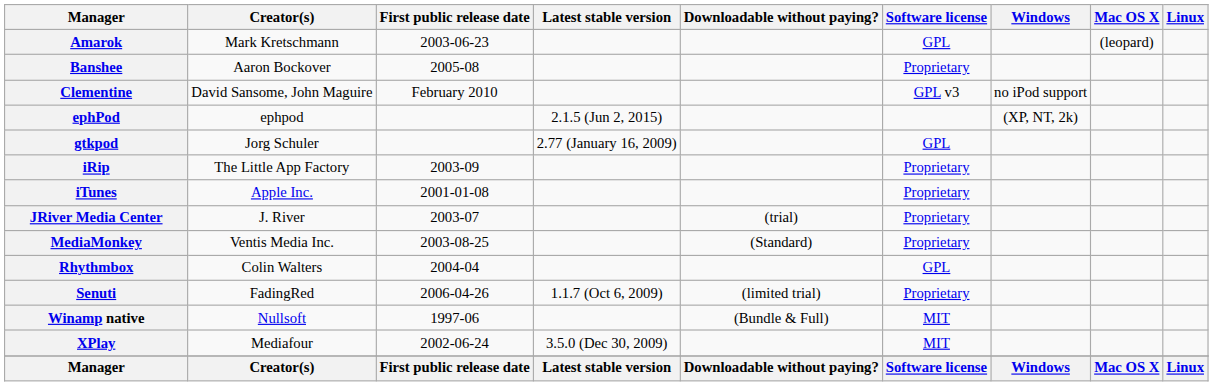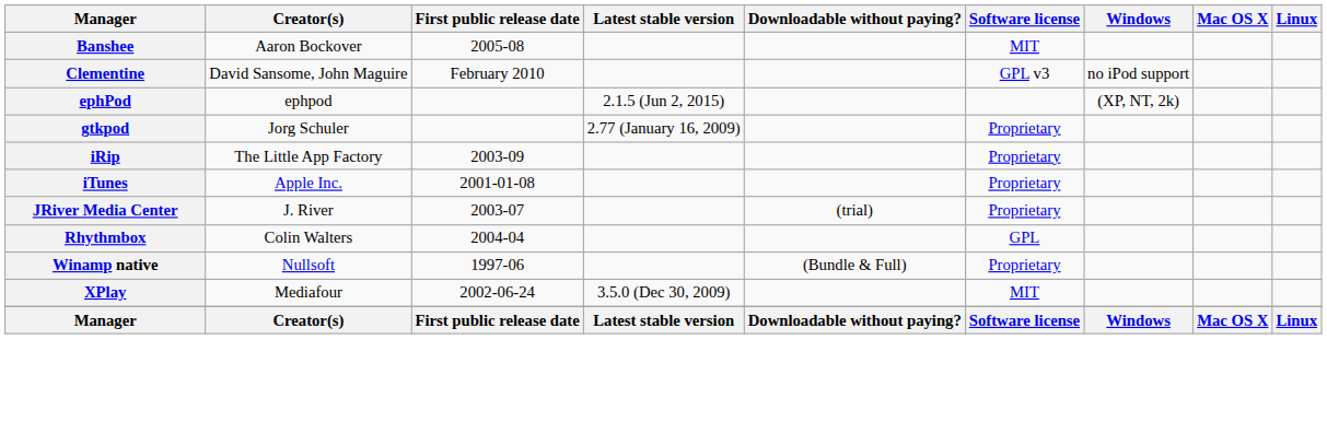 <table class="wikitable sortable" style="font-size: small; width: auto; text-align: center;">
 <tr>
 <th style="width:12em">Manager</th>
 <th>Creator(s)</th>
 <th>First public release date</th>
 <th>Latest stable version</th>
 <th>Downloadable without paying?</th>
 <th><a href='#'>Software license</a></th>
 <th><a href='#'>Windows</a></th>
 <th><a href='#'>Mac OS X</a></th>
 <th><a href='#'>Linux</a></th>
 </tr>
 <tr>
-<th><a href='#'>Amarok</a></th>
-<td>Mark Kretschmann</td>
-<td>2003-06-23</td>
-<td></td>
-<td></td>
-<td><a href='#'>GPL</a></td>
-<td></td>
-<td> (leopard)</td>
-<td></td>
-</tr>
-<tr>
 <th><a href='#'>Banshee</a></th>
 <td>Aaron Bockover</td>
 <td>2005-08</td>
 <td></td>
 <td></td>
-<td><a href='#'>Proprietary</a></td>
+<td><a href='#'>MIT</a></td>
 <td></td>
 <td></td>
 <td></td>
 </tr>
 <tr>
 <th><a href='#'>Clementine</a></th>
 <td>David Sansome, John Maguire</td>
 <td>February 2010</td>
 <td></td>
 <td></td>
 <td><a href='#'>GPL</a> v3</td>
 <td>no iPod support</td>
 <td></td>
 <td></td>
 </tr>
 <tr>
 <th><a href='#'>ephPod</a></th>
 <td>ephpod</td>
 <td></td>
 <td>2.1.5 (Jun 2, 2015)</td>
 <td></td>
 <td></td>
 <td> (XP, NT, 2k)</td>
 <td></td>
 <td></td>
 </tr>
 <tr>
 <th><a href='#'>gtkpod</a></th>
 <td>Jorg Schuler</td>
 <td></td>
 <td>2.77 (January 16, 2009)</td>
 <td></td>
-<td><a href='#'>GPL</a></td>
+<td><a href='#'>Proprietary</a></td>
 <td></td>
 <td></td>
 <td></td>
 </tr>
 <tr>
 <th><a href='#'>iRip</a></th>
 <td>The Little App Factory</td>
 <td>2003-09</td>
 <td></td>
 <td></td>
 <td><a href='#'>Proprietary</a></td>
 <td></td>
 <td></td>
 <td></td>
 </tr>
 <tr>
 <th><a href='#'>iTunes</a></th>
 <td><a href='#'>Apple Inc.</a></td>
 <td>2001-01-08</td>
 <td></td>
 <td></td>
 <td><a href='#'>Proprietary</a></td>
 <td></td>
 <td></td>
 <td></td>
 </tr>
 <tr>
 <th><a href='#'>JRiver Media Center</a></th>
 <td>J. River</td>
 <td>2003-07</td>
 <td></td>
 <td> (trial)</td>
 <td><a href='#'>Proprietary</a></td>
 <td></td>
 <td></td>
 <td></td>
 </tr>
 <tr>
-<th><a href='#'>MediaMonkey</a></th>
-<td>Ventis Media Inc.</td>
-<td>2003-08-25</td>
-<td></td>
-<td> (Standard)</td>
-<td><a href='#'>Proprietary</a></td>
-<td></td>
-<td></td>
-<td></td>
-</tr>
-<tr>
 <th><a href='#'>Rhythmbox</a></th>
 <td>Colin Walters</td>
 <td>2004-04</td>
 <td></td>
 <td></td>
 <td><a href='#'>GPL</a></td>
 <td></td>
 <td></td>
 <td></td>
 </tr>
 <tr>
-<th><a href='#'>Senuti</a></th>
-<td>FadingRed</td>
-<td>2006-04-26</td>
-<td>1.1.7 (Oct 6, 2009)</td>
-<td> (limited trial)</td>
-<td><a href='#'>Proprietary</a></td>
-<td></td>
-<td></td>
-<td></td>
-</tr>
-<tr>
 <th><a href='#'>Winamp</a> native</th>
 <td><a href='#'>Nullsoft</a></td>
 <td>1997-06</td>
 <td></td>
 <td> (Bundle & Full)</td>
-<td><a href='#'>MIT</a></td>
+<td><a href='#'>Proprietary</a></td>
 <td></td>
 <td></td>
 <td></td>
 </tr>
 <tr>
 <th><a href='#'>XPlay</a></th>
 <td>Mediafour</td>
 <td>2002-06-24</td>
 <td>3.5.0 (Dec 30, 2009)</td>
 <td></td>
 <td><a href='#'>MIT</a></td>
 <td></td>
 <td></td>
 <td></td>
 </tr>
 <tr>
 </tr>
 <tr class="sortbottom">
 <th>Manager</th>
 <th>Creator(s)</th>
 <th>First public release date</th>
 <th>Latest stable version</th>
 <th>Downloadable without paying?</th>
 <th><a href='#'>Software license</a></th>
 <th><a href='#'>Windows</a></th>
 <th><a href='#'>Mac OS X</a></th>
 <th><a href='#'>Linux</a></th>
 </tr>
 </table>
